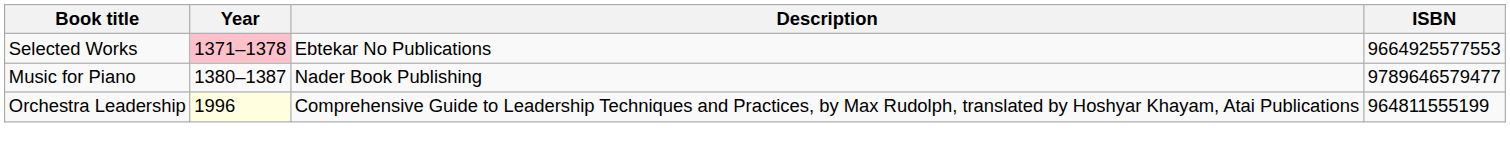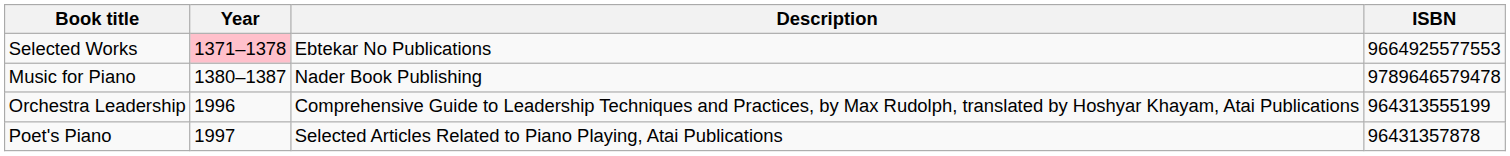 <table class="wikitable sortable">
 <tr>
 <th>Book title</th>
 <th>Year</th>
 <th>Description</th>
 <th>ISBN</th>
 </tr>
 <tr>
 <td>Selected Works</td>
 <td style="background: pink;">1371–1378</td>
 <td>Ebtekar No Publications</td>
 <td>9664925577553</td>
 </tr>
 <tr>
 <td>Music for Piano</td>
 <td>1380–1387</td>
 <td>Nader Book Publishing</td>
-<td>9789646579477</td>
+<td>9789646579478</td>
 </tr>
 <tr>
 <td>Orchestra Leadership</td>
-<td style="background: lightyellow;">1996</td>
+<td>1996</td>
 <td>Comprehensive Guide to Leadership Techniques and Practices, by Max Rudolph, translated by Hoshyar Khayam, Atai Publications</td>
-<td>964811555199</td>
+<td>964313555199</td>
+</tr>
+<tr>
+<td>Poet's Piano</td>
+<td>1997</td>
+<td>Selected Articles Related to Piano Playing, Atai Publications</td>
+<td>96431357878</td>
 </tr>
 </table>
